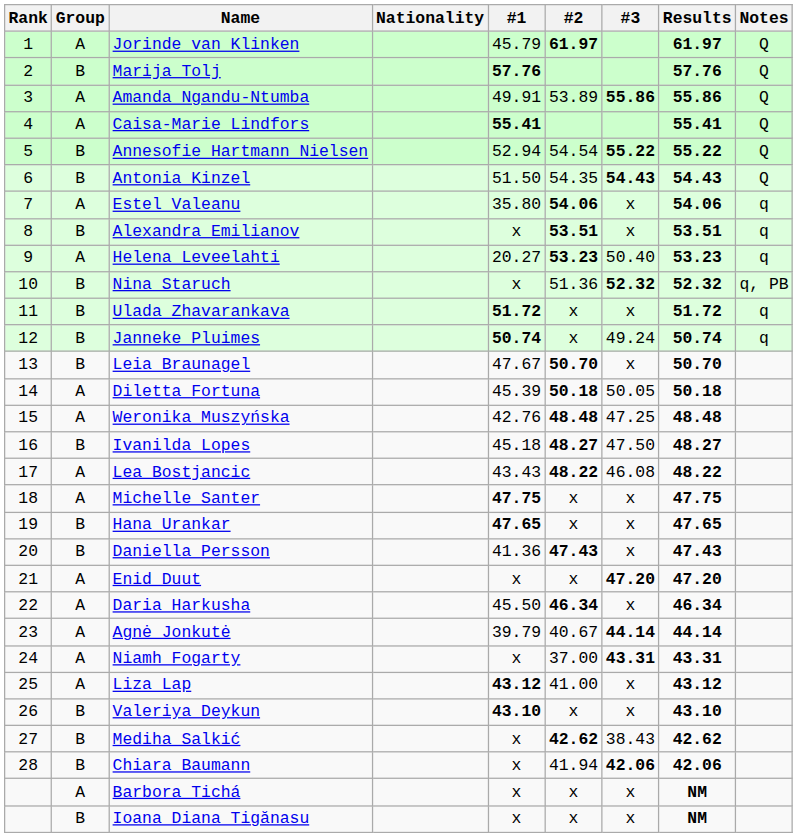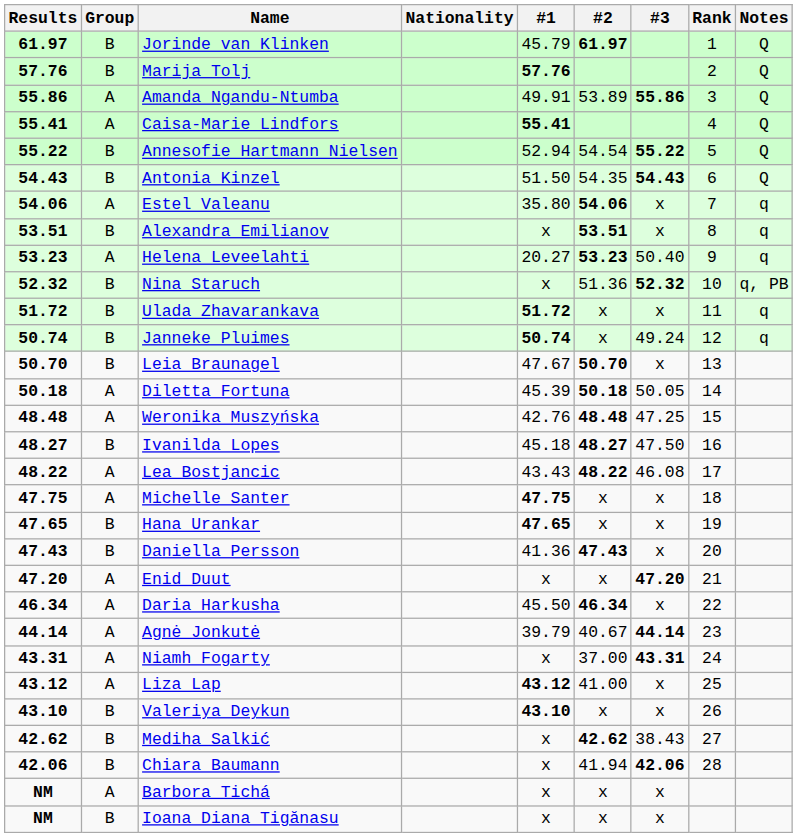 <table class="wikitable sortable" style="text-align:center;">
 <tr>
-<th>Rank</th>
+<th>Results</th>
 <th>Group</th>
 <th>Name</th>
 <th>Nationality</th>
 <th>#1</th>
 <th>#2</th>
 <th>#3</th>
-<th>Results</th>
+<th>Rank</th>
 <th>Notes</th>
 </tr>
 <tr bgcolor=ccffcc>
-<td>1</td>
-<td>A</td>
+<td><strong>61.97</strong></td>
+<td>B</td>
 <td align=left><a href='#'>Jorinde van Klinken</a></td>
 <td align=left></td>
 <td>45.79</td>
 <td><strong>61.97</strong></td>
 <td></td>
-<td><strong>61.97</strong></td>
+<td>1</td>
 <td>Q</td>
 </tr>
 <tr bgcolor=ccffcc>
-<td>2</td>
+<td><strong>57.76</strong></td>
 <td>B</td>
 <td align=left><a href='#'>Marija Tolj</a></td>
 <td align=left></td>
 <td><strong>57.76</strong></td>
 <td></td>
 <td></td>
-<td><strong>57.76</strong></td>
+<td>2</td>
 <td>Q</td>
 </tr>
 <tr bgcolor=ccffcc>
-<td>3</td>
+<td><strong>55.86</strong></td>
 <td>A</td>
 <td align=left><a href='#'>Amanda Ngandu-Ntumba</a></td>
 <td align=left></td>
 <td>49.91</td>
 <td>53.89</td>
 <td><strong>55.86</strong></td>
-<td><strong>55.86</strong></td>
+<td>3</td>
 <td>Q</td>
 </tr>
 <tr bgcolor=ccffcc>
-<td>4</td>
+<td><strong>55.41</strong></td>
 <td>A</td>
 <td align=left><a href='#'>Caisa-Marie Lindfors</a></td>
 <td align=left></td>
 <td><strong>55.41</strong></td>
 <td></td>
 <td></td>
-<td><strong>55.41</strong></td>
+<td>4</td>
 <td>Q</td>
 </tr>
 <tr bgcolor=ccffcc>
-<td>5</td>
+<td><strong>55.22</strong></td>
 <td>B</td>
 <td align=left><a href='#'>Annesofie Hartmann Nielsen</a></td>
 <td align=left></td>
 <td>52.94</td>
 <td>54.54</td>
 <td><strong>55.22</strong></td>
-<td><strong>55.22</strong></td>
+<td>5</td>
 <td>Q</td>
 </tr>
 <tr bgcolor=ddffdd>
-<td>6</td>
+<td><strong>54.43</strong></td>
 <td>B</td>
 <td align=left><a href='#'>Antonia Kinzel</a></td>
 <td align=left></td>
 <td>51.50</td>
 <td>54.35</td>
 <td><strong>54.43</strong></td>
-<td><strong>54.43</strong></td>
+<td>6</td>
 <td>Q</td>
 </tr>
 <tr bgcolor=ddffdd>
-<td>7</td>
+<td><strong>54.06</strong></td>
 <td>A</td>
 <td align=left><a href='#'>Estel Valeanu</a></td>
 <td align=left></td>
 <td>35.80</td>
 <td><strong>54.06</strong></td>
 <td>x</td>
-<td><strong>54.06</strong></td>
+<td>7</td>
 <td>q</td>
 </tr>
 <tr bgcolor=ddffdd>
-<td>8</td>
+<td><strong>53.51</strong></td>
 <td>B</td>
 <td align=left><a href='#'>Alexandra Emilianov</a></td>
 <td align=left></td>
 <td>x</td>
 <td><strong>53.51</strong></td>
 <td>x</td>
-<td><strong>53.51</strong></td>
+<td>8</td>
 <td>q</td>
 </tr>
 <tr bgcolor=ddffdd>
-<td>9</td>
+<td><strong>53.23</strong></td>
 <td>A</td>
 <td align=left><a href='#'>Helena Leveelahti</a></td>
 <td align=left></td>
 <td>20.27</td>
 <td><strong>53.23</strong></td>
 <td>50.40</td>
-<td><strong>53.23</strong></td>
+<td>9</td>
 <td>q</td>
 </tr>
 <tr bgcolor=ddffdd>
-<td>10</td>
+<td><strong>52.32</strong></td>
 <td>B</td>
 <td align=left><a href='#'>Nina Staruch</a></td>
 <td align=left></td>
 <td>x</td>
 <td>51.36</td>
 <td><strong>52.32</strong></td>
-<td><strong>52.32</strong></td>
+<td>10</td>
 <td>q, PB</td>
 </tr>
 <tr bgcolor=ddffdd>
-<td>11</td>
+<td><strong>51.72</strong></td>
 <td>B</td>
 <td align=left><a href='#'>Ulada Zhavarankava</a></td>
 <td align=left></td>
 <td><strong>51.72</strong></td>
 <td>x</td>
 <td>x</td>
-<td><strong>51.72</strong></td>
+<td>11</td>
 <td>q</td>
 </tr>
 <tr bgcolor=ddffdd>
-<td>12</td>
+<td><strong>50.74</strong></td>
 <td>B</td>
 <td align=left><a href='#'>Janneke Pluimes</a></td>
 <td align=left></td>
 <td><strong>50.74</strong></td>
 <td>x</td>
 <td>49.24</td>
-<td><strong>50.74</strong></td>
+<td>12</td>
 <td>q</td>
 </tr>
 <tr>
-<td>13</td>
+<td><strong>50.70</strong></td>
 <td>B</td>
 <td align=left><a href='#'>Leia Braunagel</a></td>
 <td align=left></td>
 <td>47.67</td>
 <td><strong>50.70</strong></td>
 <td>x</td>
-<td><strong>50.70</strong></td>
+<td>13</td>
 <td></td>
 </tr>
 <tr>
-<td>14</td>
+<td><strong>50.18</strong></td>
 <td>A</td>
 <td align=left><a href='#'>Diletta Fortuna</a></td>
 <td align=left></td>
 <td>45.39</td>
 <td><strong>50.18</strong></td>
 <td>50.05</td>
-<td><strong>50.18</strong></td>
+<td>14</td>
 <td></td>
 </tr>
 <tr>
-<td>15</td>
+<td><strong>48.48</strong></td>
 <td>A</td>
 <td align=left><a href='#'>Weronika Muszyńska</a></td>
 <td align=left></td>
 <td>42.76</td>
 <td><strong>48.48</strong></td>
 <td>47.25</td>
-<td><strong>48.48</strong></td>
+<td>15</td>
 <td></td>
 </tr>
 <tr>
-<td>16</td>
+<td><strong>48.27</strong></td>
 <td>B</td>
 <td align=left><a href='#'>Ivanilda Lopes</a></td>
 <td align=left></td>
 <td>45.18</td>
 <td><strong>48.27</strong></td>
 <td>47.50</td>
-<td><strong>48.27</strong></td>
+<td>16</td>
 <td></td>
 </tr>
 <tr>
-<td>17</td>
+<td><strong>48.22</strong></td>
 <td>A</td>
 <td align=left><a href='#'>Lea Bostjancic</a></td>
 <td align=left></td>
 <td>43.43</td>
 <td><strong>48.22</strong></td>
 <td>46.08</td>
-<td><strong>48.22</strong></td>
+<td>17</td>
 <td></td>
 </tr>
 <tr>
-<td>18</td>
+<td><strong>47.75</strong></td>
 <td>A</td>
 <td align=left><a href='#'>Michelle Santer</a></td>
 <td align=left></td>
 <td><strong>47.75</strong></td>
 <td>x</td>
 <td>x</td>
-<td><strong>47.75</strong></td>
+<td>18</td>
 <td></td>
 </tr>
 <tr>
-<td>19</td>
+<td><strong>47.65</strong></td>
 <td>B</td>
 <td align=left><a href='#'>Hana Urankar</a></td>
 <td align=left></td>
 <td><strong>47.65</strong></td>
 <td>x</td>
 <td>x</td>
-<td><strong>47.65</strong></td>
+<td>19</td>
 <td></td>
 </tr>
 <tr>
-<td>20</td>
+<td><strong>47.43</strong></td>
 <td>B</td>
 <td align=left><a href='#'>Daniella Persson</a></td>
 <td align=left></td>
 <td>41.36</td>
 <td><strong>47.43</strong></td>
 <td>x</td>
-<td><strong>47.43</strong></td>
+<td>20</td>
 <td></td>
 </tr>
 <tr>
-<td>21</td>
+<td><strong>47.20</strong></td>
 <td>A</td>
 <td align=left><a href='#'>Enid Duut</a></td>
 <td align=left></td>
 <td>x</td>
 <td>x</td>
 <td><strong>47.20</strong></td>
-<td><strong>47.20</strong></td>
+<td>21</td>
 <td></td>
 </tr>
 <tr>
-<td>22</td>
+<td><strong>46.34</strong></td>
 <td>A</td>
 <td align=left><a href='#'>Daria Harkusha</a></td>
 <td align=left></td>
 <td>45.50</td>
 <td><strong>46.34</strong></td>
 <td>x</td>
-<td><strong>46.34</strong></td>
+<td>22</td>
 <td></td>
 </tr>
 <tr>
-<td>23</td>
+<td><strong>44.14</strong></td>
 <td>A</td>
 <td align=left><a href='#'>Agnė Jonkutė</a></td>
 <td align=left></td>
 <td>39.79</td>
 <td>40.67</td>
 <td><strong>44.14</strong></td>
-<td><strong>44.14</strong></td>
+<td>23</td>
 <td></td>
 </tr>
 <tr>
-<td>24</td>
+<td><strong>43.31</strong></td>
 <td>A</td>
 <td align=left><a href='#'>Niamh Fogarty</a></td>
 <td align=left></td>
 <td>x</td>
 <td>37.00</td>
 <td><strong>43.31</strong></td>
-<td><strong>43.31</strong></td>
+<td>24</td>
 <td></td>
 </tr>
 <tr>
-<td>25</td>
+<td><strong>43.12</strong></td>
 <td>A</td>
 <td align=left><a href='#'>Liza Lap</a></td>
 <td align=left></td>
 <td><strong>43.12</strong></td>
 <td>41.00</td>
 <td>x</td>
-<td><strong>43.12</strong></td>
+<td>25</td>
 <td></td>
 </tr>
 <tr>
-<td>26</td>
+<td><strong>43.10</strong></td>
 <td>B</td>
 <td align=left><a href='#'>Valeriya Deykun</a></td>
 <td align=left></td>
 <td><strong>43.10</strong></td>
 <td>x</td>
 <td>x</td>
-<td><strong>43.10</strong></td>
+<td>26</td>
 <td></td>
 </tr>
 <tr>
-<td>27</td>
+<td><strong>42.62</strong></td>
 <td>B</td>
 <td align=left><a href='#'>Mediha Salkić</a></td>
 <td align=left></td>
 <td>x</td>
 <td><strong>42.62</strong></td>
 <td>38.43</td>
-<td><strong>42.62</strong></td>
+<td>27</td>
 <td></td>
 </tr>
 <tr>
-<td>28</td>
+<td><strong>42.06</strong></td>
 <td>B</td>
 <td align=left><a href='#'>Chiara Baumann</a></td>
 <td align=left></td>
 <td>x</td>
 <td>41.94</td>
 <td><strong>42.06</strong></td>
-<td><strong>42.06</strong></td>
+<td>28</td>
 <td></td>
 </tr>
 <tr>
-<td></td>
+<td><strong>NM</strong></td>
 <td>A</td>
 <td align=left><a href='#'>Barbora Tichá</a></td>
 <td align=left></td>
 <td>x</td>
 <td>x</td>
 <td>x</td>
-<td><strong>NM</strong></td>
+<td></td>
 <td></td>
 </tr>
 <tr>
-<td></td>
+<td><strong>NM</strong></td>
 <td>B</td>
 <td align=left><a href='#'>Ioana Diana Tigănasu</a></td>
 <td align=left></td>
 <td>x</td>
 <td>x</td>
 <td>x</td>
-<td><strong>NM</strong></td>
+<td></td>
 <td></td>
 </tr>
 </table>
